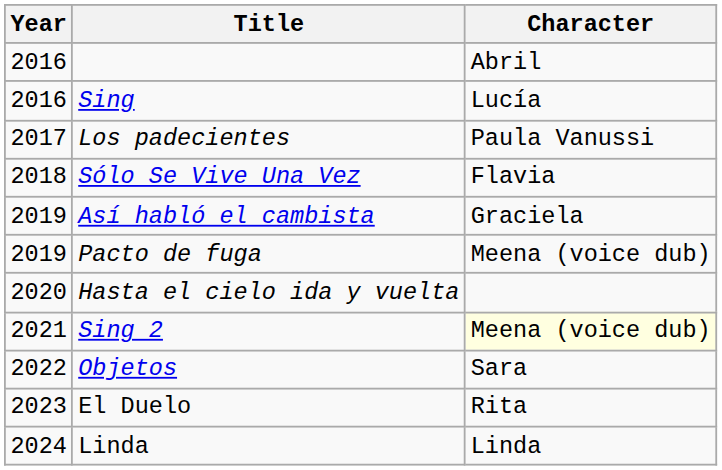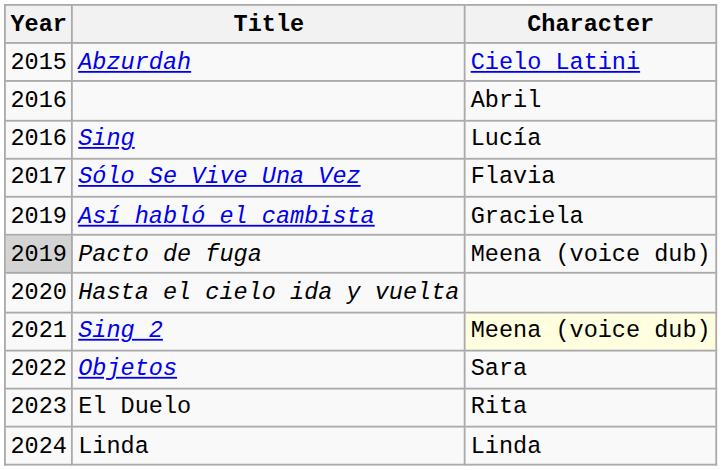 <table class="wikitable">
 <tr>
 <th>Year</th>
 <th>Title</th>
 <th>Character</th>
+</tr>
+<tr>
+<td>2015</td>
+<td><em><a href='#'>Abzurdah</a></em></td>
+<td><a href='#'>Cielo Latini</a></td>
 </tr>
 <tr>
 <td>2016</td>
 <td><em></em></td>
 <td>Abril</td>
 </tr>
 <tr>
 <td>2016</td>
 <td><em><a href='#'>Sing</a></em></td>
 <td>Lucía</td>
 </tr>
 <tr>
 <td>2017</td>
-<td><em>Los padecientes</em></td>
-<td>Paula Vanussi</td>
-</tr>
-<tr>
-<td>2018</td>
 <td><em><a href='#'>Sólo Se Vive Una Vez</a></em></td>
 <td>Flavia</td>
 </tr>
 <tr>
 <td>2019</td>
 <td><em><a href='#'>Así habló el cambista</a></em></td>
 <td>Graciela</td>
 </tr>
 <tr>
-<td>2019</td>
+<td style="background: lightgrey;">2019</td>
 <td><em>Pacto de fuga</em></td>
 <td>Meena (voice dub)</td>
 </tr>
 <tr>
 <td>2020</td>
 <td><em>Hasta el cielo ida y vuelta</em></td>
 </tr>
 <tr>
 <td>2021</td>
 <td><em><a href='#'>Sing 2</a></em></td>
 <td style="background: lightyellow;">Meena (voice dub)</td>
 </tr>
 <tr>
 <td>2022</td>
 <td><em><a href='#'>Objetos</a></em></td>
 <td>Sara</td>
 </tr>
 <tr>
 <td>2023</td>
 <td>El Duelo</td>
 <td>Rita</td>
 </tr>
 <tr>
 <td>2024</td>
 <td>Linda</td>
 <td>Linda</td>
 </tr>
 </table>
